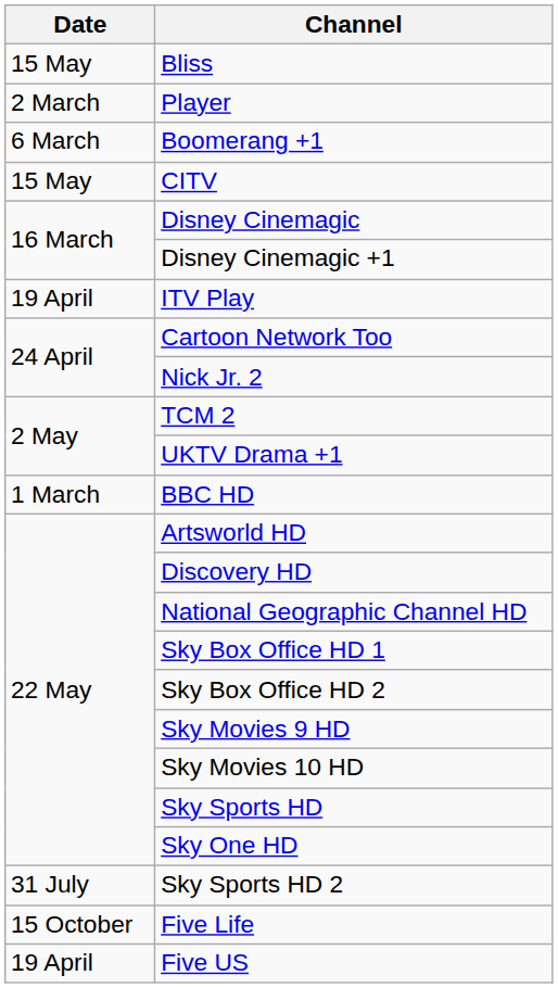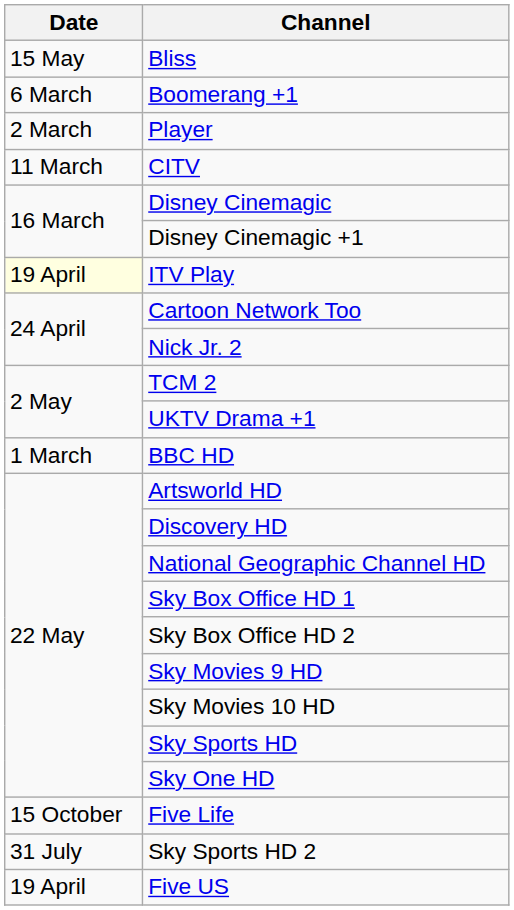 <table class="wikitable">
 <tr>
 <th width=90>Date</th>
 <th width=250>Channel</th>
 </tr>
 <tr>
 <td>15 May</td>
 <td><a href='#'>Bliss</a></td>
 </tr>
 <tr>
+<td>6 March</td>
+<td><a href='#'>Boomerang +1</a></td>
+</tr>
+<tr>
 <td>2 March</td>
 <td><a href='#'>Player</a></td>
 </tr>
 <tr>
-<td>6 March</td>
-<td><a href='#'>Boomerang +1</a></td>
-</tr>
-<tr>
-<td>15 May</td>
+<td>11 March</td>
 <td><a href='#'>CITV</a></td>
 </tr>
 <tr>
 <td rowspan=2>16 March</td>
 <td><a href='#'>Disney Cinemagic</a></td>
 </tr>
 <tr>
 <td>Disney Cinemagic +1</td>
 </tr>
 <tr>
-<td>19 April</td>
+<td style="background: lightyellow;">19 April</td>
 <td><a href='#'>ITV Play</a></td>
 </tr>
 <tr>
 <td rowspan=2>24 April</td>
 <td><a href='#'>Cartoon Network Too</a></td>
 </tr>
 <tr>
 <td><a href='#'>Nick Jr. 2</a></td>
 </tr>
 <tr>
 <td rowspan=2>2 May</td>
 <td><a href='#'>TCM 2</a></td>
 </tr>
 <tr>
 <td><a href='#'>UKTV Drama +1</a></td>
 </tr>
 <tr>
 <td>1 March</td>
 <td><a href='#'>BBC HD</a></td>
 </tr>
 <tr>
 <td rowspan=9>22 May</td>
 <td><a href='#'>Artsworld HD</a></td>
 </tr>
 <tr>
 <td><a href='#'>Discovery HD</a></td>
 </tr>
 <tr>
 <td><a href='#'>National Geographic Channel HD</a></td>
 </tr>
 <tr>
 <td><a href='#'>Sky Box Office HD 1</a></td>
 </tr>
 <tr>
 <td>Sky Box Office HD 2</td>
 </tr>
 <tr>
 <td><a href='#'>Sky Movies 9 HD</a></td>
 </tr>
 <tr>
 <td>Sky Movies 10 HD</td>
 </tr>
 <tr>
 <td><a href='#'>Sky Sports HD</a></td>
 </tr>
 <tr>
 <td><a href='#'>Sky One HD</a></td>
 </tr>
 <tr>
+<td>15 October</td>
+<td><a href='#'>Five Life</a></td>
+</tr>
+<tr>
 <td>31 July</td>
 <td>Sky Sports HD 2</td>
-</tr>
-<tr>
-<td>15 October</td>
-<td><a href='#'>Five Life</a></td>
 </tr>
 <tr>
 <td>19 April</td>
 <td><a href='#'>Five US</a></td>
 </tr>
 </table>
